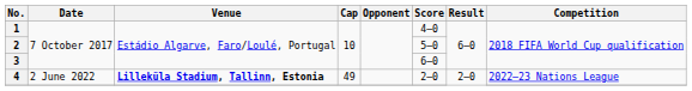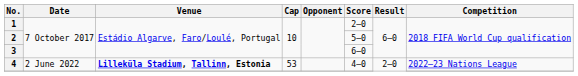 <table class="wikitable sortable">
 <tr>
 <th scope=col>No.</th>
 <th scope=col data-sort-type=date>Date</th>
 <th scope=col>Venue</th>
 <th scope=col>Cap</th>
 <th scope=col>Opponent</th>
 <th scope=col>Score</th>
 <th scope=col>Result</th>
 <th scope=col>Competition</th>
 </tr>
 <tr>
 <th scope=row>1</th>
 <td rowspan=3>7 October 2017</td>
 <td rowspan=3><a href='#'>Estádio Algarve</a>, <a href='#'>Faro</a>/<a href='#'>Loulé</a>, Portugal</td>
 <td rowspan=3 align=center>10</td>
 <td rowspan=3></td>
-<td align=center>4–0</td>
+<td align=center>2–0</td>
 <td rowspan=3 align=center>6–0</td>
 <td rowspan=3><a href='#'>2018 FIFA World Cup qualification</a></td>
 </tr>
 <tr>
 <th scope=row>2</th>
 <td align=center>5–0</td>
 </tr>
 <tr>
 <th scope=row>3</th>
 <td align=center>6–0</td>
 </tr>
 <tr>
 <th scope=row>4</th>
 <td rowspan=1>2 June 2022</td>
 <td rowspan=1><strong><a href='#'>Lilleküla Stadium</a>, <a href='#'>Tallinn</a>, Estonia</strong></td>
-<td rowspan=1 align=center>49</td>
+<td rowspan=1 align=center>53</td>
 <td rowspan=1></td>
-<td align=center>2–0</td>
+<td align=center>4–0</td>
 <td rowspan=3 align=center>2–0</td>
 <td rowspan=1><a href='#'>2022–23 Nations League</a></td>
 </tr>
 <tr>
 </tr>
 </table>
